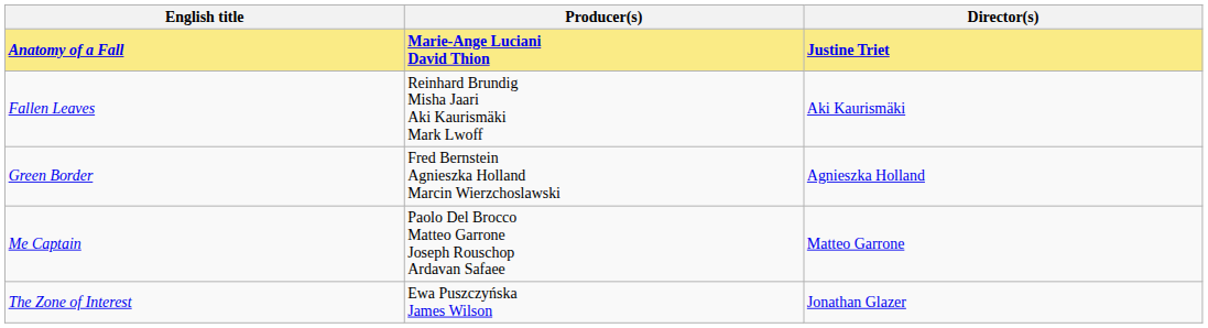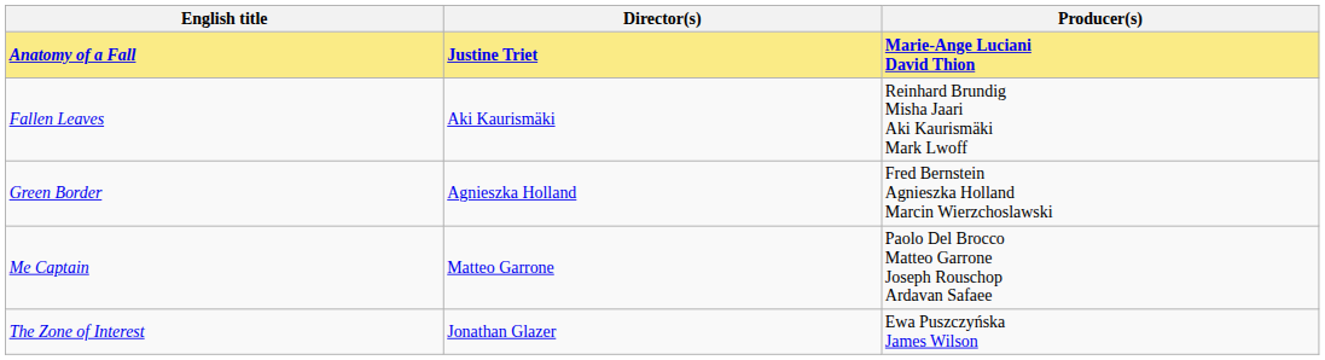 <table class="sortable wikitable" width="99%" cellpadding="5">
 <tr>
 <th width="33%">English title</th>
+<th width="33%">Director(s)</th>
 <th width="33%">Producer(s)</th>
-<th width="33%">Director(s)</th>
 </tr>
 <tr style="background:#FAEB86">
 <td><strong><em><a href='#'>Anatomy of a Fall</a></em></strong></td>
+<td> <strong><a href='#'>Justine Triet</a></strong></td>
 <td> <strong><a href='#'>Marie-Ange Luciani</a></strong><br> <strong><a href='#'>David Thion</a></strong></td>
-<td> <strong><a href='#'>Justine Triet</a></strong></td>
 </tr>
 <tr>
 <td><em><a href='#'>Fallen Leaves</a></em></td>
+<td> <a href='#'>Aki Kaurismäki</a></td>
 <td> Reinhard Brundig<br> Misha Jaari<br> Aki Kaurismäki<br> Mark Lwoff</td>
-<td> <a href='#'>Aki Kaurismäki</a></td>
 </tr>
 <tr>
 <td><em><a href='#'>Green Border</a></em></td>
+<td> <a href='#'>Agnieszka Holland</a></td>
 <td> Fred Bernstein<br> Agnieszka Holland<br> Marcin Wierzchoslawski</td>
-<td> <a href='#'>Agnieszka Holland</a></td>
 </tr>
 <tr>
 <td><em><a href='#'>Me Captain</a></em></td>
+<td> <a href='#'>Matteo Garrone</a></td>
 <td> Paolo Del Brocco<br> Matteo Garrone<br> Joseph Rouschop<br> Ardavan Safaee</td>
-<td> <a href='#'>Matteo Garrone</a></td>
 </tr>
 <tr>
 <td><em><a href='#'>The Zone of Interest</a></em></td>
+<td> <a href='#'>Jonathan Glazer</a></td>
 <td> Ewa Puszczyńska<br> <a href='#'>James Wilson</a></td>
-<td> <a href='#'>Jonathan Glazer</a></td>
 </tr>
 </table>
